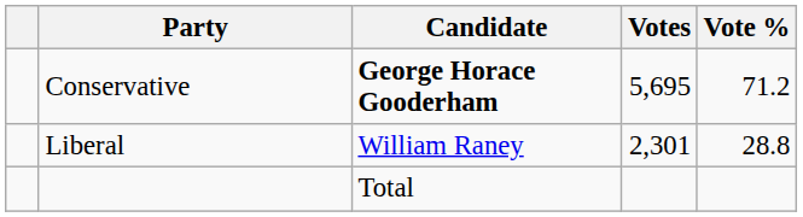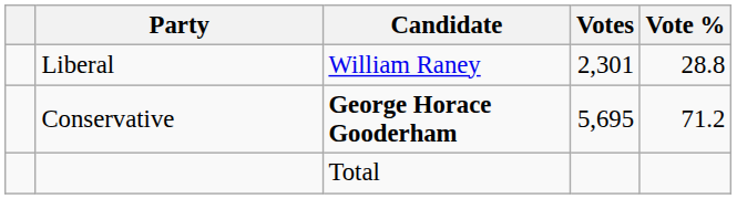 <table class="wikitable">
 <tr>
 <th></th>
 <th scope="col" width="175">Party</th>
 <th scope="col" width="150">Candidate</th>
 <th>Votes</th>
 <th>Vote %</th>
 </tr>
 <tr>
 <td>   </td>
+<td>Liberal</td>
+<td><a href='#'>William Raney</a></td>
+<td align=right>2,301</td>
+<td align=right>28.8</td>
+</tr>
+<tr>
+<td>   </td>
 <td>Conservative</td>
 <td><strong>George Horace Gooderham</strong></td>
 <td align=right>5,695</td>
 <td align=right>71.2</td>
-</tr>
-<tr>
-<td>   </td>
-<td>Liberal</td>
-<td><a href='#'>William Raney</a></td>
-<td align=right>2,301</td>
-<td align=right>28.8</td>
 </tr>
 <tr>
 <td></td>
 <td></td>
 <td>Total</td>
 <td align=right></td>
 <td></td>
 </tr>
 </table>
